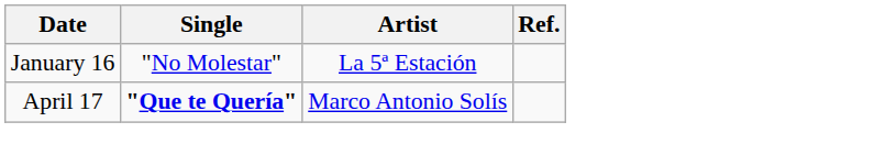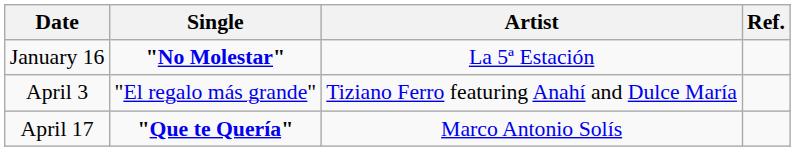 <table class="wikitable" style="font-size:97%; text-align:center;">
 <tr>
 <th>Date</th>
 <th>Single</th>
 <th>Artist</th>
 <th>Ref.</th>
 </tr>
 <tr>
 <td>January 16</td>
-<td>"<a href='#'>No Molestar</a>"</td>
+<td><strong>"<a href='#'>No Molestar</a>"</strong></td>
 <td><a href='#'>La 5ª Estación</a></td>
+<td></td>
+</tr>
+<tr>
+<td>April 3</td>
+<td>"<a href='#'>El regalo más grande</a>"</td>
+<td><a href='#'>Tiziano Ferro</a> featuring <a href='#'>Anahí</a> and <a href='#'>Dulce María</a></td>
 <td></td>
 </tr>
 <tr>
 <td>April 17</td>
 <td><strong>"<a href='#'>Que te Quería</a>"</strong></td>
 <td><a href='#'>Marco Antonio Solís</a></td>
 <td></td>
 </tr>
 </table>
